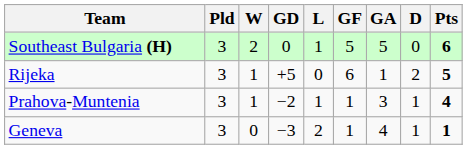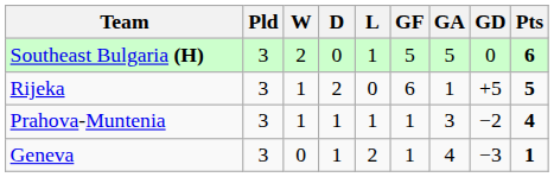 <table class="wikitable" style="text-align:center;">
 <tr>
 <th width=175>Team</th>
 <th width=20 abbr="Played">Pld</th>
 <th width=20 abbr="Won">W</th>
-<th width=20 abbr="Goal difference">GD</th>
+<th width=20 abbr="Drawn">D</th>
 <th width=20 abbr="Lost">L</th>
 <th width=20 abbr="Goals for">GF</th>
 <th width=20 abbr="Goals against">GA</th>
-<th width=20 abbr="Drawn">D</th>
+<th width=20 abbr="Goal difference">GD</th>
 <th width=20 abbr="Points">Pts</th>
 </tr>
 <tr bgcolor="#ccffcc">
 <td align=left> <a href='#'>Southeast Bulgaria</a> <strong>(H)</strong></td>
 <td>3</td>
 <td>2</td>
 <td>0</td>
 <td>1</td>
 <td>5</td>
 <td>5</td>
 <td>0</td>
 <td><strong>6</strong></td>
 </tr>
 <tr>
 <td align=left> <a href='#'>Rijeka</a></td>
 <td>3</td>
 <td>1</td>
-<td>+5</td>
+<td>2</td>
 <td>0</td>
 <td>6</td>
 <td>1</td>
-<td>2</td>
+<td>+5</td>
 <td><strong>5</strong></td>
 </tr>
 <tr>
 <td align=left> <a href='#'>Prahova</a>-<a href='#'>Muntenia</a></td>
 <td>3</td>
 <td>1</td>
-<td>−2</td>
+<td>1</td>
 <td>1</td>
 <td>1</td>
 <td>3</td>
-<td>1</td>
+<td>−2</td>
 <td><strong>4</strong></td>
 </tr>
 <tr>
 <td align=left> <a href='#'>Geneva</a></td>
 <td>3</td>
 <td>0</td>
-<td>−3</td>
+<td>1</td>
 <td>2</td>
 <td>1</td>
 <td>4</td>
-<td>1</td>
+<td>−3</td>
 <td><strong>1</strong></td>
 </tr>
 </table>
